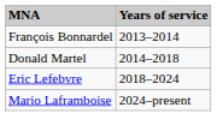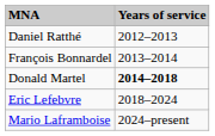 <table class="wikitable">
 <tr style="background:#ccc;">
 <td><strong>MNA</strong></td>
 <td><strong>Years of service</strong></td>
+</tr>
+<tr>
+<td>Daniel Ratthé</td>
+<td>2012–2013</td>
 </tr>
 <tr>
 <td>François Bonnardel</td>
 <td>2013–2014</td>
 </tr>
 <tr>
 <td>Donald Martel</td>
-<td>2014–2018</td>
+<td><strong>2014–2018</strong></td>
 </tr>
 <tr>
 <td><a href='#'>Eric Lefebvre</a></td>
 <td>2018–2024</td>
 </tr>
 <tr>
 <td><a href='#'>Mario Laframboise</a></td>
 <td>2024–present</td>
 </tr>
 </table>
